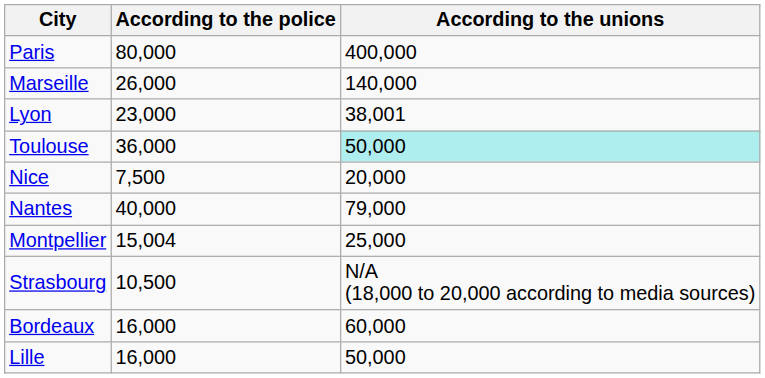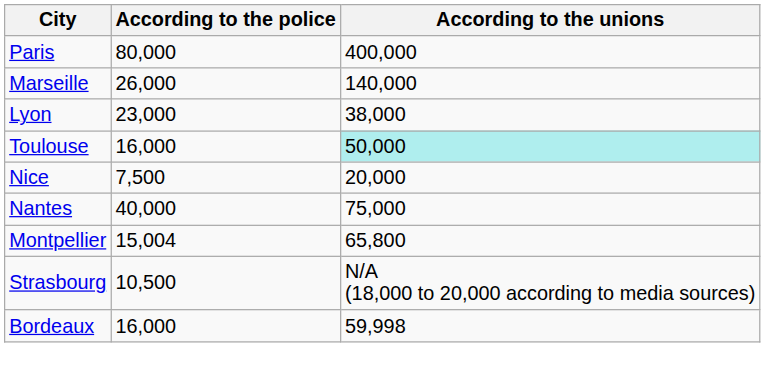 <table class="wikitable">
 <tr>
 <th>City</th>
 <th>According to the police</th>
 <th>According to the unions</th>
 </tr>
 <tr>
 <td><a href='#'>Paris</a></td>
 <td>80,000</td>
 <td>400,000</td>
 </tr>
 <tr>
 <td><a href='#'>Marseille</a></td>
 <td>26,000</td>
 <td>140,000</td>
 </tr>
 <tr>
 <td><a href='#'>Lyon</a></td>
 <td>23,000</td>
-<td>38,001</td>
+<td>38,000</td>
 </tr>
 <tr>
 <td><a href='#'>Toulouse</a></td>
-<td>36,000</td>
+<td>16,000</td>
 <td style="background: paleturquoise;">50,000</td>
 </tr>
 <tr>
 <td><a href='#'>Nice</a></td>
 <td>7,500</td>
 <td>20,000</td>
 </tr>
 <tr>
 <td><a href='#'>Nantes</a></td>
 <td>40,000</td>
-<td>79,000</td>
+<td>75,000</td>
 </tr>
 <tr>
 <td><a href='#'>Montpellier</a></td>
 <td>15,004</td>
-<td>25,000</td>
+<td>65,800</td>
 </tr>
 <tr>
 <td><a href='#'>Strasbourg</a></td>
 <td>10,500</td>
 <td>N/A<br>(18,000 to 20,000 according to media sources)</td>
 </tr>
 <tr>
 <td><a href='#'>Bordeaux</a></td>
 <td>16,000</td>
-<td>60,000</td>
-</tr>
-<tr>
-<td><a href='#'>Lille</a></td>
-<td>16,000</td>
-<td>50,000</td>
+<td>59,998</td>
 </tr>
 </table>
